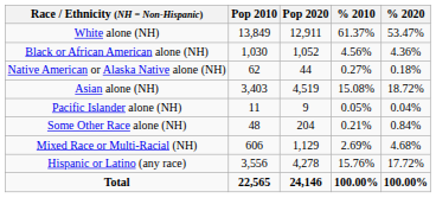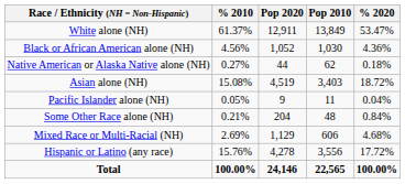 <table class="wikitable" style="text-align:center;">
 <tr>
 <th>Race / Ethnicity <small>(<em>NH = Non-Hispanic</em>)</small></th>
+<th>% 2010</th>
+<th>Pop 2020</th>
 <th>Pop 2010</th>
-<th>Pop 2020</th>
-<th>% 2010</th>
 <th>% 2020</th>
 </tr>
 <tr>
 <td><a href='#'>White</a> alone (NH)</td>
+<td>61.37%</td>
+<td>12,911</td>
 <td>13,849</td>
-<td>12,911</td>
-<td>61.37%</td>
 <td>53.47%</td>
 </tr>
 <tr>
 <td><a href='#'>Black or African American</a> alone (NH)</td>
+<td>4.56%</td>
+<td>1,052</td>
 <td>1,030</td>
-<td>1,052</td>
-<td>4.56%</td>
 <td>4.36%</td>
 </tr>
 <tr>
 <td><a href='#'>Native American</a> or <a href='#'>Alaska Native</a> alone (NH)</td>
+<td>0.27%</td>
+<td>44</td>
 <td>62</td>
-<td>44</td>
-<td>0.27%</td>
 <td>0.18%</td>
 </tr>
 <tr>
 <td><a href='#'>Asian</a> alone (NH)</td>
+<td>15.08%</td>
+<td>4,519</td>
 <td>3,403</td>
-<td>4,519</td>
-<td>15.08%</td>
 <td>18.72%</td>
 </tr>
 <tr>
 <td><a href='#'>Pacific Islander</a> alone (NH)</td>
+<td>0.05%</td>
+<td>9</td>
 <td>11</td>
-<td>9</td>
-<td>0.05%</td>
 <td>0.04%</td>
 </tr>
 <tr>
 <td><a href='#'>Some Other Race</a> alone (NH)</td>
+<td>0.21%</td>
+<td>204</td>
 <td>48</td>
-<td>204</td>
-<td>0.21%</td>
 <td>0.84%</td>
 </tr>
 <tr>
 <td><a href='#'>Mixed Race or Multi-Racial</a> (NH)</td>
+<td>2.69%</td>
+<td>1,129</td>
 <td>606</td>
-<td>1,129</td>
-<td>2.69%</td>
 <td>4.68%</td>
 </tr>
 <tr>
 <td><a href='#'>Hispanic or Latino</a> (any race)</td>
+<td>15.76%</td>
+<td>4,278</td>
 <td>3,556</td>
-<td>4,278</td>
-<td>15.76%</td>
 <td>17.72%</td>
 </tr>
 <tr>
 <td><strong>Total</strong></td>
+<td><strong>100.00%</strong></td>
+<td><strong>24,146</strong></td>
 <td><strong>22,565</strong></td>
-<td><strong>24,146</strong></td>
-<td><strong>100.00%</strong></td>
 <td><strong>100.00%</strong></td>
 </tr>
 </table>
